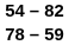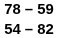 <table style="text-align:center">
 <tr>
 <th width=200></th>
 <th width=100></th>
 <th width=200></th>
 </tr>
 <tr>
+<td align=right><strong></strong></td>
+<td><strong>78 – 59</strong></td>
+<td align=left></td>
+</tr>
+<tr>
 <td align=right></td>
 <td><strong>54 – 82</strong></td>
 <td align=left><strong></strong></td>
 </tr>
-<tr>
-<td align=right><strong></strong></td>
-<td><strong>78 – 59</strong></td>
-<td align=left></td>
-</tr>
 </table>
